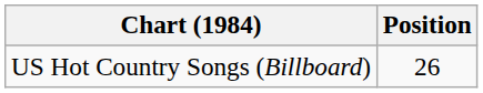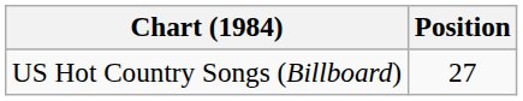 <table class="wikitable">
 <tr>
 <th>Chart (1984)</th>
 <th>Position</th>
 </tr>
 <tr>
 <td>US Hot Country Songs (<em>Billboard</em>)</td>
-<td align="center">26</td>
+<td align="center">27</td>
 </tr>
 </table>
